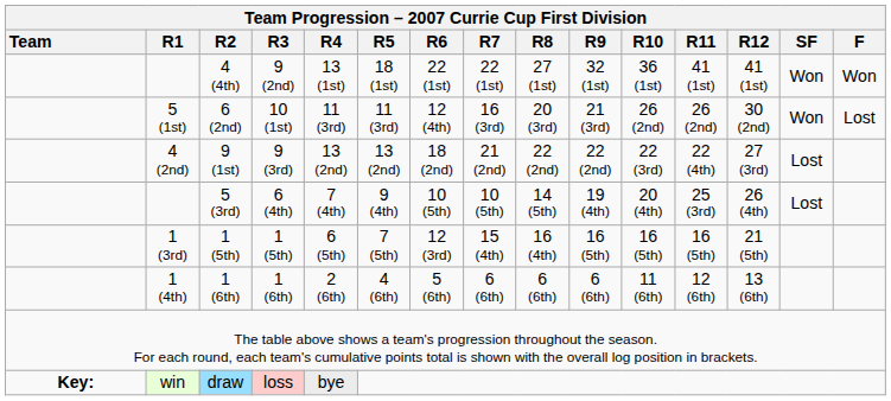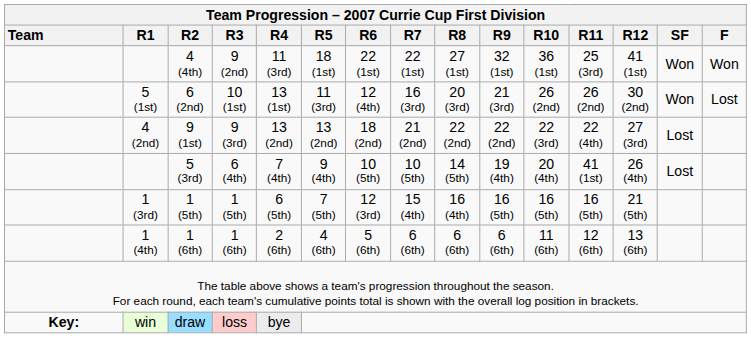 <table class="wikitable collapsible" style="text-align:center; line-height:100%; width:60%; font-size:90%">
 <tr>
 <th colspan=100%>Team Progression – 2007 Currie Cup First Division</th>
 </tr>
 <tr>
 <th style="text-align:left; width:16%;">Team</th>
 <th style="width:6%;">R1</th>
 <th style="width:6%;">R2</th>
 <th style="width:6%;">R3</th>
 <th style="width:6%;">R4</th>
 <th style="width:6%;">R5</th>
 <th style="width:6%;">R6</th>
 <th style="width:6%;">R7</th>
 <th style="width:6%;">R8</th>
 <th style="width:6%;">R9</th>
 <th style="width:6%;">R10</th>
 <th style="width:6%;">R11</th>
 <th style="width:6%;">R12</th>
 <th style="width:6%;">SF</th>
 <th style="width:6%;">F</th>
 </tr>
 <tr>
 <td align=left></td>
 <td> </td>
 <td>4 <br><small>(4th)</small></td>
 <td>9 <br><small>(2nd)</small></td>
-<td>13 <br><small>(1st)</small></td>
+<td>11 <br><small>(3rd)</small></td>
 <td>18 <br><small>(1st)</small></td>
 <td>22 <br><small>(1st)</small></td>
 <td>22 <br><small>(1st)</small></td>
 <td>27 <br><small>(1st)</small></td>
 <td>32 <br><small>(1st)</small></td>
 <td>36 <br><small>(1st)</small></td>
-<td>41 <br><small>(1st)</small></td>
+<td>25 <br><small>(3rd)</small></td>
 <td>41 <br><small>(1st)</small></td>
 <td>Won</td>
 <td>Won</td>
 </tr>
 <tr>
 <td align=left></td>
 <td>5 <br><small>(1st)</small></td>
 <td>6 <br><small>(2nd)</small></td>
 <td>10 <br><small>(1st)</small></td>
-<td>11 <br><small>(3rd)</small></td>
+<td>13 <br><small>(1st)</small></td>
 <td>11 <br><small>(3rd)</small></td>
 <td>12 <br><small>(4th)</small></td>
 <td>16 <br><small>(3rd)</small></td>
 <td>20 <br><small>(3rd)</small></td>
 <td>21 <br><small>(3rd)</small></td>
 <td>26 <br><small>(2nd)</small></td>
 <td>26 <br><small>(2nd)</small></td>
 <td>30 <br><small>(2nd)</small></td>
 <td>Won</td>
 <td>Lost</td>
 </tr>
 <tr>
 <td align=left></td>
 <td>4 <br><small>(2nd)</small></td>
 <td>9 <br><small>(1st)</small></td>
 <td>9 <br><small>(3rd)</small></td>
 <td>13 <br><small>(2nd)</small></td>
 <td>13 <br><small>(2nd)</small></td>
 <td>18 <br><small>(2nd)</small></td>
 <td>21 <br><small>(2nd)</small></td>
 <td>22 <br><small>(2nd)</small></td>
 <td>22 <br><small>(2nd)</small></td>
 <td>22 <br><small>(3rd)</small></td>
 <td>22 <br><small>(4th)</small></td>
 <td>27 <br><small>(3rd)</small></td>
 <td>Lost</td>
 <td> </td>
 </tr>
 <tr>
 <td align=left></td>
 <td> </td>
 <td>5 <br><small>(3rd)</small></td>
 <td>6 <br><small>(4th)</small></td>
 <td>7 <br><small>(4th)</small></td>
 <td>9 <br><small>(4th)</small></td>
 <td>10 <br><small>(5th)</small></td>
 <td>10 <br><small>(5th)</small></td>
 <td>14 <br><small>(5th)</small></td>
 <td>19 <br><small>(4th)</small></td>
 <td>20 <br><small>(4th)</small></td>
-<td>25 <br><small>(3rd)</small></td>
+<td>41 <br><small>(1st)</small></td>
 <td>26 <br><small>(4th)</small></td>
 <td>Lost</td>
 <td> </td>
 </tr>
 <tr>
 <td align=left></td>
 <td>1 <br><small>(3rd)</small></td>
 <td>1 <br><small>(5th)</small></td>
 <td>1 <br><small>(5th)</small></td>
 <td>6 <br><small>(5th)</small></td>
 <td>7 <br><small>(5th)</small></td>
 <td>12 <br><small>(3rd)</small></td>
 <td>15 <br><small>(4th)</small></td>
 <td>16 <br><small>(4th)</small></td>
 <td>16 <br><small>(5th)</small></td>
 <td>16 <br><small>(5th)</small></td>
 <td>16 <br><small>(5th)</small></td>
 <td>21 <br><small>(5th)</small></td>
 <td> </td>
 <td> </td>
 </tr>
 <tr>
 <td align=left></td>
 <td>1 <br><small>(4th)</small></td>
 <td>1 <br><small>(6th)</small></td>
 <td>1 <br><small>(6th)</small></td>
 <td>2 <br><small>(6th)</small></td>
 <td>4 <br><small>(6th)</small></td>
 <td>5 <br><small>(6th)</small></td>
 <td>6 <br><small>(6th)</small></td>
 <td>6 <br><small>(6th)</small></td>
 <td>6 <br><small>(6th)</small></td>
 <td>11 <br><small>(6th)</small></td>
 <td>12 <br><small>(6th)</small></td>
 <td>13 <br><small>(6th)</small></td>
 <td> </td>
 <td> </td>
 </tr>
 <tr>
 <td colspan="100%" style="text-align:center;"><br><small>The table above shows a team's progression throughout the season.<br>For each round, each team's cumulative points total is shown with the overall log position in brackets.</small></td>
 </tr>
 <tr>
 <td><strong>Key:</strong></td>
 <td style="background:#E8FFD8;">win</td>
 <td style="background:#97DEFF;">draw</td>
 <td style="background:#FFCCCC;">loss</td>
 <td style="background:#ECECEC;">bye</td>
 <td colspan=15></td>
 </tr>
 </table>
